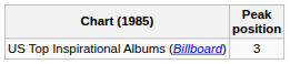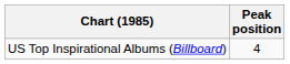 <table class="wikitable">
 <tr>
 <th>Chart (1985)</th>
 <th>Peak<br>position</th>
 </tr>
 <tr>
 <td>US Top Inspirational Albums (<em><a href='#'>Billboard</a></em>)</td>
-<td style="text-align:center;">3</td>
+<td style="text-align:center;">4</td>
 </tr>
 </table>
